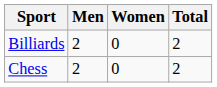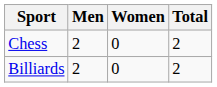 <table class="wikitable sortable">
 <tr>
 <th>Sport</th>
 <th>Men</th>
 <th>Women</th>
 <th>Total</th>
 </tr>
 <tr>
+<td><a href='#'>Chess</a></td>
+<td>2</td>
+<td>0</td>
+<td>2</td>
+</tr>
+<tr>
 <td><a href='#'>Billiards</a></td>
 <td>2</td>
 <td>0</td>
 <td>2</td>
 </tr>
-<tr>
-<td><a href='#'>Chess</a></td>
-<td>2</td>
-<td>0</td>
-<td>2</td>
-</tr>
 </table>
